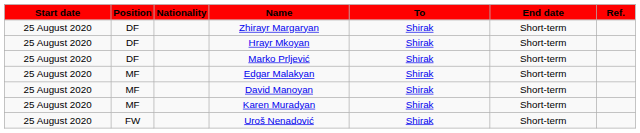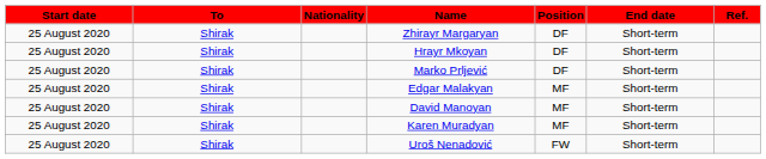 <table class="wikitable"  style="text-align:center; font-size:90%; ">
 <tr>
 <th style="background:#FF0000; color:#000000; width:150px;">Start date</th>
-<th style="background:#FF0000; color:#000000; width:50px;">Position</th>
+<th style="background:#FF0000; color:#000000; width:200px;">To</th>
 <th style="background:#FF0000; color:#000000; width:50px;">Nationality</th>
 <th style="background:#FF0000; color:#000000; width:200px;">Name</th>
-<th style="background:#FF0000; color:#000000; width:200px;">To</th>
+<th style="background:#FF0000; color:#000000; width:50px;">Position</th>
 <th style="background:#FF0000; color:#000000; width:150px;">End date</th>
 <th style="background:#FF0000; color:#000000; width:50px;">Ref.</th>
 </tr>
 <tr>
 <td>25 August 2020</td>
-<td>DF</td>
+<td><a href='#'>Shirak</a></td>
 <td></td>
 <td><a href='#'>Zhirayr Margaryan</a></td>
-<td><a href='#'>Shirak</a></td>
+<td>DF</td>
 <td>Short-term</td>
 <td></td>
 </tr>
 <tr>
 <td>25 August 2020</td>
-<td>DF</td>
+<td><a href='#'>Shirak</a></td>
 <td></td>
 <td><a href='#'>Hrayr Mkoyan</a></td>
-<td><a href='#'>Shirak</a></td>
+<td>DF</td>
 <td>Short-term</td>
 <td></td>
 </tr>
 <tr>
 <td>25 August 2020</td>
-<td>DF</td>
+<td><a href='#'>Shirak</a></td>
 <td></td>
 <td><a href='#'>Marko Prljević</a></td>
-<td><a href='#'>Shirak</a></td>
+<td>DF</td>
 <td>Short-term</td>
 <td></td>
 </tr>
 <tr>
 <td>25 August 2020</td>
-<td>MF</td>
+<td><a href='#'>Shirak</a></td>
 <td></td>
 <td><a href='#'>Edgar Malakyan</a></td>
-<td><a href='#'>Shirak</a></td>
+<td>MF</td>
 <td>Short-term</td>
 <td></td>
 </tr>
 <tr>
 <td>25 August 2020</td>
-<td>MF</td>
+<td><a href='#'>Shirak</a></td>
 <td></td>
 <td><a href='#'>David Manoyan</a></td>
-<td><a href='#'>Shirak</a></td>
+<td>MF</td>
 <td>Short-term</td>
 <td></td>
 </tr>
 <tr>
 <td>25 August 2020</td>
-<td>MF</td>
+<td><a href='#'>Shirak</a></td>
 <td></td>
 <td><a href='#'>Karen Muradyan</a></td>
-<td><a href='#'>Shirak</a></td>
+<td>MF</td>
 <td>Short-term</td>
 <td></td>
 </tr>
 <tr>
 <td>25 August 2020</td>
-<td>FW</td>
+<td><a href='#'>Shirak</a></td>
 <td></td>
 <td><a href='#'>Uroš Nenadović</a></td>
-<td><a href='#'>Shirak</a></td>
+<td>FW</td>
 <td>Short-term</td>
 <td></td>
 </tr>
 </table>
